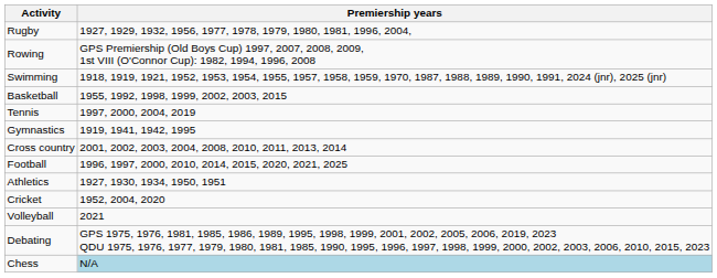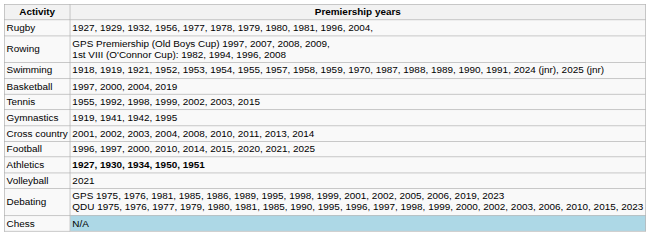 <table class="wikitable">
 <tr>
 <th>Activity</th>
 <th>Premiership years</th>
 </tr>
 <tr>
 <td>Rugby</td>
 <td>1927, 1929, 1932, 1956, 1977, 1978, 1979, 1980, 1981, 1996, 2004,</td>
 </tr>
 <tr>
 <td>Rowing</td>
 <td>GPS Premiership (Old Boys Cup) 1997, 2007, 2008, 2009,<br>1st VIII (O'Connor Cup): 1982, 1994, 1996, 2008</td>
 </tr>
 <tr>
 <td>Swimming</td>
 <td>1918, 1919, 1921, 1952, 1953, 1954, 1955, 1957, 1958, 1959, 1970, 1987, 1988, 1989, 1990, 1991, 2024 (jnr), 2025 (jnr)</td>
 </tr>
 <tr>
 <td>Basketball</td>
-<td>1955, 1992, 1998, 1999, 2002, 2003, 2015</td>
+<td>1997, 2000, 2004, 2019</td>
 </tr>
 <tr>
 <td>Tennis</td>
-<td>1997, 2000, 2004, 2019</td>
+<td>1955, 1992, 1998, 1999, 2002, 2003, 2015</td>
 </tr>
 <tr>
 <td>Gymnastics</td>
 <td>1919, 1941, 1942, 1995</td>
 </tr>
 <tr>
 <td>Cross country</td>
 <td>2001, 2002, 2003, 2004, 2008, 2010, 2011, 2013, 2014</td>
 </tr>
 <tr>
 <td>Football</td>
 <td>1996, 1997, 2000, 2010, 2014, 2015, 2020, 2021, 2025</td>
 </tr>
 <tr>
 <td>Athletics</td>
-<td>1927, 1930, 1934, 1950, 1951</td>
-</tr>
-<tr>
-<td>Cricket</td>
-<td>1952, 2004, 2020</td>
+<td><strong>1927, 1930, 1934, 1950, 1951</strong></td>
 </tr>
 <tr>
 <td>Volleyball</td>
 <td>2021</td>
 </tr>
 <tr>
 <td>Debating</td>
 <td>GPS 1975, 1976, 1981, 1985, 1986, 1989, 1995, 1998, 1999, 2001, 2002, 2005, 2006, 2019, 2023<br>QDU 1975, 1976, 1977, 1979, 1980, 1981, 1985, 1990, 1995, 1996, 1997, 1998, 1999, 2000, 2002, 2003, 2006, 2010, 2015, 2023</td>
 </tr>
 <tr>
 <td>Chess</td>
 <td style="background: lightblue;">N/A</td>
 </tr>
 </table>
